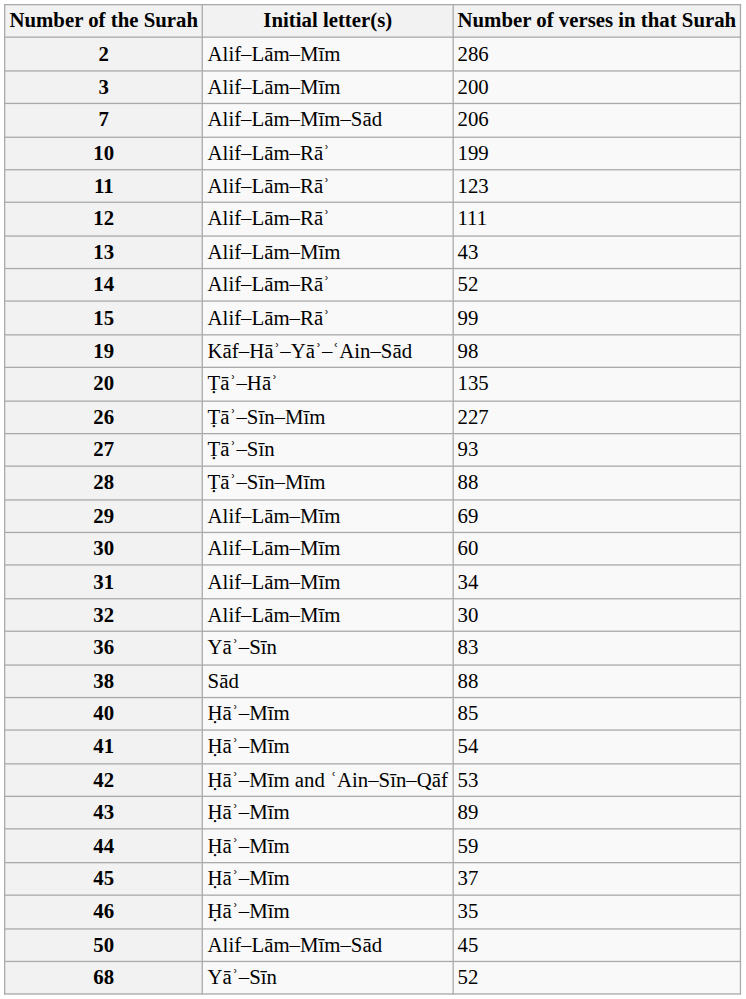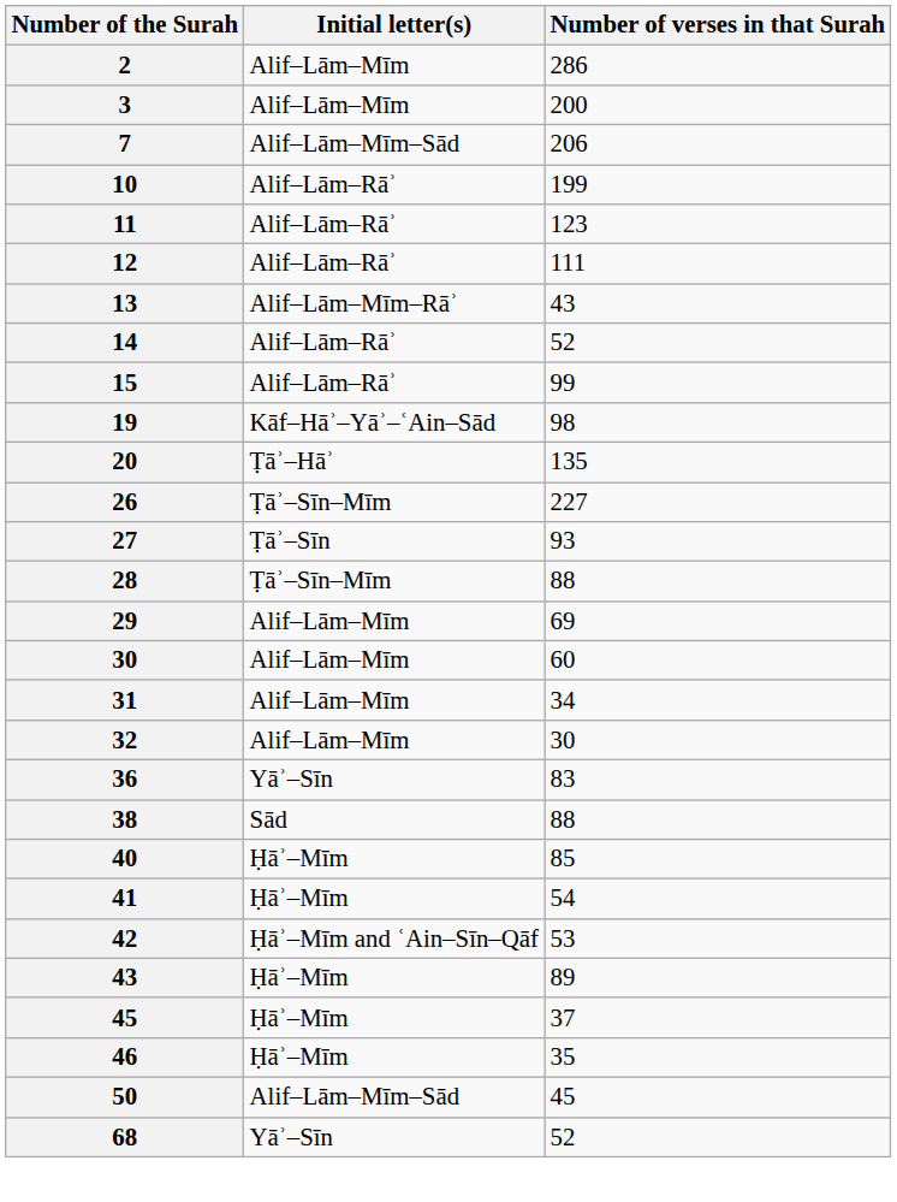 <table class="wikitable">
 <tr>
 <th>Number of the Surah</th>
 <th>Initial letter(s)</th>
 <th>Number of verses in that Surah</th>
 </tr>
 <tr>
 <th>2</th>
 <td>Alif–Lām–Mīm</td>
 <td>286</td>
 </tr>
 <tr>
 <th>3</th>
 <td>Alif–Lām–Mīm</td>
 <td>200</td>
 </tr>
 <tr>
 <th>7</th>
 <td>Alif–Lām–Mīm–Sād</td>
 <td>206</td>
 </tr>
 <tr>
 <th>10</th>
 <td>Alif–Lām–Rāʾ</td>
 <td>199</td>
 </tr>
 <tr>
 <th>11</th>
 <td>Alif–Lām–Rāʾ</td>
 <td>123</td>
 </tr>
 <tr>
 <th>12</th>
 <td>Alif–Lām–Rāʾ</td>
 <td>111</td>
 </tr>
 <tr>
 <th>13</th>
-<td>Alif–Lām–Mīm</td>
+<td>Alif–Lām–Mīm–Rāʾ</td>
 <td>43</td>
 </tr>
 <tr>
 <th>14</th>
 <td>Alif–Lām–Rāʾ</td>
 <td>52</td>
 </tr>
 <tr>
 <th>15</th>
 <td>Alif–Lām–Rāʾ</td>
 <td>99</td>
 </tr>
 <tr>
 <th>19</th>
 <td>Kāf–Hāʾ–Yāʾ–<strong>ʿ</strong>Ain–Sād</td>
 <td>98</td>
 </tr>
 <tr>
 <th>20</th>
 <td>Ṭāʾ–Hāʾ</td>
 <td>135</td>
 </tr>
 <tr>
 <th>26</th>
 <td>Ṭāʾ–Sīn–Mīm</td>
 <td>227</td>
 </tr>
 <tr>
 <th>27</th>
 <td>Ṭāʾ–Sīn</td>
 <td>93</td>
 </tr>
 <tr>
 <th>28</th>
 <td>Ṭāʾ–Sīn–Mīm</td>
 <td>88</td>
 </tr>
 <tr>
 <th>29</th>
 <td>Alif–Lām–Mīm</td>
 <td>69</td>
 </tr>
 <tr>
 <th>30</th>
 <td>Alif–Lām–Mīm</td>
 <td>60</td>
 </tr>
 <tr>
 <th>31</th>
 <td>Alif–Lām–Mīm</td>
 <td>34</td>
 </tr>
 <tr>
 <th>32</th>
 <td>Alif–Lām–Mīm</td>
 <td>30</td>
 </tr>
 <tr>
 <th>36</th>
 <td>Yāʾ–Sīn</td>
 <td>83</td>
 </tr>
 <tr>
 <th>38</th>
 <td>Sād</td>
 <td>88</td>
 </tr>
 <tr>
 <th>40</th>
 <td>Ḥāʾ–Mīm</td>
 <td>85</td>
 </tr>
 <tr>
 <th>41</th>
 <td>Ḥāʾ–Mīm</td>
 <td>54</td>
 </tr>
 <tr>
 <th>42</th>
 <td>Ḥāʾ–Mīm and ʿAin–Sīn–Qāf</td>
 <td>53</td>
 </tr>
 <tr>
 <th>43</th>
 <td>Ḥāʾ–Mīm</td>
 <td>89</td>
 </tr>
 <tr>
-<th>44</th>
-<td>Ḥāʾ–Mīm</td>
-<td>59</td>
-</tr>
-<tr>
 <th>45</th>
 <td>Ḥāʾ–Mīm</td>
 <td>37</td>
 </tr>
 <tr>
 <th>46</th>
 <td>Ḥāʾ–Mīm</td>
 <td>35</td>
 </tr>
 <tr>
 <th>50</th>
 <td>Alif–Lām–Mīm–Sād</td>
 <td>45</td>
 </tr>
 <tr>
 <th>68</th>
 <td>Yāʾ–Sīn</td>
 <td>52</td>
 </tr>
 </table>
